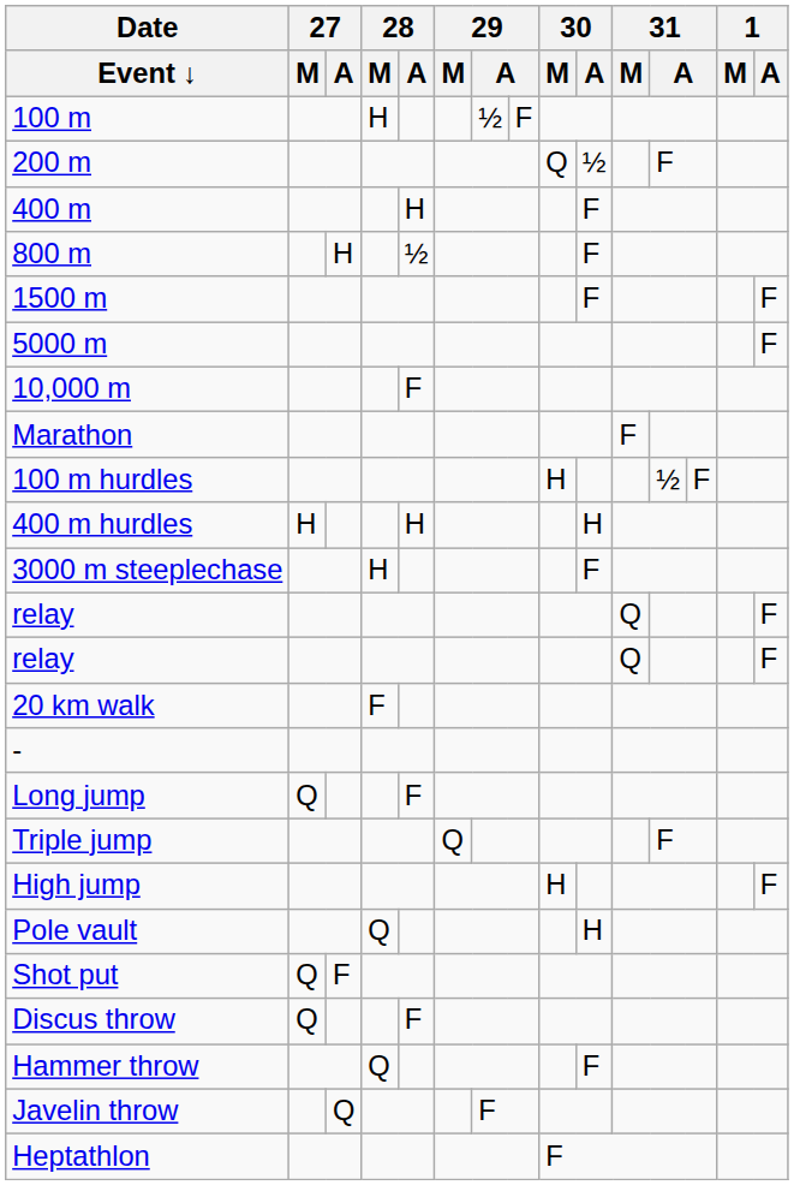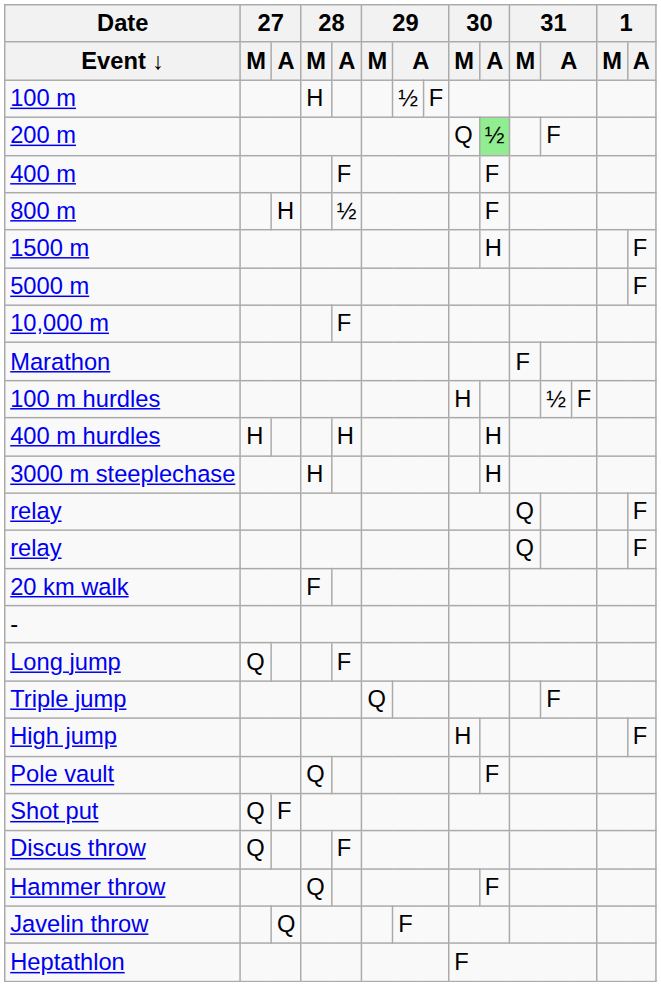 <table class="wikitable athletics-schedule">
 <tr>
 <th>Date</th>
 <th colspan="2">27</th>
 <th colspan="2">28</th>
 <th colspan="3">29</th>
 <th colspan="2">30</th>
 <th colspan="3">31</th>
 <th colspan="2">1</th>
 </tr>
 <tr>
 <th>Event ↓</th>
 <th>M</th>
 <th>A</th>
 <th>M</th>
 <th>A</th>
 <th>M</th>
 <th colspan="2">A</th>
 <th>M</th>
 <th>A</th>
 <th>M</th>
 <th colspan="2">A</th>
 <th>M</th>
 <th>A</th>
 </tr>
 <tr>
 <td class="event"><a href='#'>100 m</a></td>
 <td colspan="2"></td>
 <td class="heats">H</td>
 <td></td>
 <td></td>
 <td class="semifinals">½</td>
 <td class="final">F</td>
 <td colspan="2"></td>
 <td colspan="3"></td>
 <td colspan="2"></td>
 </tr>
 <tr>
 <td class="event"><a href='#'>200 m</a></td>
 <td colspan="2"></td>
 <td colspan="2"></td>
 <td colspan="3"></td>
 <td class="qualifiers">Q</td>
-<td class="semifinals">½</td>
+<td class="semifinals" style="background: lightgreen;">½</td>
 <td></td>
 <td class="final" colspan="2">F</td>
 <td colspan="2"></td>
 </tr>
 <tr>
 <td class="event"><a href='#'>400 m</a></td>
 <td colspan="2"></td>
 <td></td>
-<td class="heats">H</td>
+<td class="final">F</td>
 <td colspan="3"></td>
 <td></td>
 <td class="final">F</td>
 <td colspan="3"></td>
 <td colspan="2"></td>
 </tr>
 <tr>
 <td class="event"><a href='#'>800 m</a></td>
 <td></td>
 <td class="heats">H</td>
 <td></td>
 <td class="semifinals">½</td>
 <td colspan="3"></td>
 <td></td>
 <td class="final">F</td>
 <td colspan="3"></td>
 <td colspan="2"></td>
 </tr>
 <tr>
 <td class="event"><a href='#'>1500 m</a></td>
 <td colspan="2"></td>
 <td colspan="2"></td>
 <td colspan="3"></td>
 <td></td>
-<td class="final">F</td>
+<td class="heats">H</td>
 <td colspan="3"></td>
 <td></td>
 <td class="final">F</td>
 </tr>
 <tr>
 <td class="event"><a href='#'>5000 m</a></td>
 <td colspan="2"></td>
 <td colspan="2"></td>
 <td colspan="3"></td>
 <td colspan="2"></td>
 <td colspan="3"></td>
 <td></td>
 <td class="final">F</td>
 </tr>
 <tr>
 <td class="event"><a href='#'>10,000 m</a></td>
 <td colspan="2"></td>
 <td></td>
 <td class="final">F</td>
 <td colspan="3"></td>
 <td colspan="2"></td>
 <td colspan="3"></td>
 <td colspan="2"></td>
 </tr>
 <tr>
 <td class="event"><a href='#'>Marathon</a></td>
 <td colspan="2"></td>
 <td colspan="2"></td>
 <td colspan="3"></td>
 <td colspan="2"></td>
 <td class="final">F</td>
 <td colspan="2"></td>
 <td colspan="2"></td>
 </tr>
 <tr>
 <td class="event"><a href='#'>100 m hurdles</a></td>
 <td colspan="2"></td>
 <td colspan="2"></td>
 <td colspan="3"></td>
 <td class="heats">H</td>
 <td></td>
 <td></td>
 <td class="semifinals">½</td>
 <td class="final">F</td>
 <td colspan="2"></td>
 </tr>
 <tr>
 <td class="event"><a href='#'>400 m hurdles</a></td>
 <td class="heats">H</td>
 <td></td>
 <td></td>
 <td class="heats">H</td>
 <td colspan="3"></td>
 <td></td>
 <td class="heats">H</td>
 <td colspan="3"></td>
 <td colspan="2"></td>
 </tr>
 <tr>
 <td class="event"><a href='#'>3000 m steeplechase</a></td>
 <td colspan="2"></td>
 <td class="heats">H</td>
 <td></td>
 <td colspan="3"></td>
 <td></td>
-<td class="final">F</td>
+<td class="heats">H</td>
 <td colspan="3"></td>
 <td colspan="2"></td>
 </tr>
 <tr>
 <td class="event"><a href='#'> relay</a></td>
 <td colspan="2"></td>
 <td colspan="2"></td>
 <td colspan="3"></td>
 <td colspan="2"></td>
 <td class="qualifiers">Q</td>
 <td colspan="2"></td>
 <td></td>
 <td class="final">F</td>
 </tr>
 <tr>
 <td class="event"><a href='#'> relay</a></td>
 <td colspan="2"></td>
 <td colspan="2"></td>
 <td colspan="3"></td>
 <td colspan="2"></td>
 <td class="qualifiers">Q</td>
 <td colspan="2"></td>
 <td></td>
 <td class="final">F</td>
 </tr>
 <tr>
 <td class="event"><a href='#'>20 km walk</a></td>
 <td colspan="2"></td>
 <td class="final">F</td>
 <td></td>
 <td colspan="3"></td>
 <td colspan="2"></td>
 <td colspan="3"></td>
 <td colspan="2"></td>
 </tr>
 <tr>
 <td class="event">-</td>
 <td colspan="2"></td>
 <td colspan="2"></td>
 <td colspan="3"></td>
 <td colspan="2"></td>
 <td colspan="3"></td>
 <td colspan="2"></td>
 </tr>
 <tr>
 <td class="event"><a href='#'>Long jump</a></td>
 <td class="qualifiers">Q</td>
 <td></td>
 <td></td>
 <td class="final">F</td>
 <td colspan="3"></td>
 <td colspan="2"></td>
 <td colspan="3"></td>
 <td colspan="2"></td>
 </tr>
 <tr>
 <td class="event"><a href='#'>Triple jump</a></td>
 <td colspan="2"></td>
 <td colspan="2"></td>
 <td class="qualifiers">Q</td>
 <td colspan="2"></td>
 <td colspan="2"></td>
 <td></td>
 <td class="final" colspan="2">F</td>
 <td colspan="2"></td>
 </tr>
 <tr>
 <td class="event"><a href='#'>High jump</a></td>
 <td colspan="2"></td>
 <td colspan="2"></td>
 <td colspan="3"></td>
 <td class="heats">H</td>
 <td></td>
 <td colspan="3"></td>
 <td></td>
 <td class="final">F</td>
 </tr>
 <tr>
 <td class="event"><a href='#'>Pole vault</a></td>
 <td colspan="2"></td>
 <td class="qualifiers">Q</td>
 <td></td>
 <td colspan="3"></td>
 <td></td>
-<td class="heats">H</td>
+<td class="final">F</td>
 <td colspan="3"></td>
 <td colspan="2"></td>
 </tr>
 <tr>
 <td class="event"><a href='#'>Shot put</a></td>
 <td class="qualifiers">Q</td>
 <td class="final">F</td>
 <td colspan="2"></td>
 <td colspan="3"></td>
 <td colspan="2"></td>
 <td colspan="3"></td>
 <td colspan="2"></td>
 </tr>
 <tr>
 <td class="event"><a href='#'>Discus throw</a></td>
 <td class="qualifiers">Q</td>
 <td></td>
 <td></td>
 <td class="final">F</td>
 <td colspan="3"></td>
 <td colspan="2"></td>
 <td colspan="3"></td>
 <td colspan="2"></td>
 </tr>
 <tr>
 <td class="event"><a href='#'>Hammer throw</a></td>
 <td colspan="2"></td>
 <td class="qualifiers">Q</td>
 <td></td>
 <td colspan="3"></td>
 <td></td>
 <td class="final">F</td>
 <td colspan="3"></td>
 <td colspan="2"></td>
 </tr>
 <tr>
 <td class="event"><a href='#'>Javelin throw</a></td>
 <td></td>
 <td class="qualifiers">Q</td>
 <td colspan="2"></td>
 <td></td>
 <td class="final" colspan="2">F</td>
 <td colspan="2"></td>
 <td colspan="3"></td>
 <td colspan="2"></td>
 </tr>
 <tr>
 <td class="event"><a href='#'>Heptathlon</a></td>
 <td colspan="2"></td>
 <td colspan="2"></td>
 <td colspan="3"></td>
 <td class="final" colspan="5">F</td>
 <td colspan="2"></td>
 </tr>
 </table>
